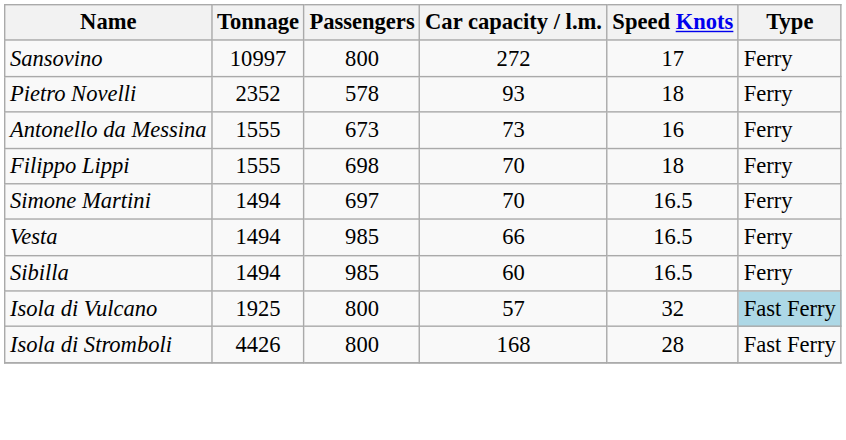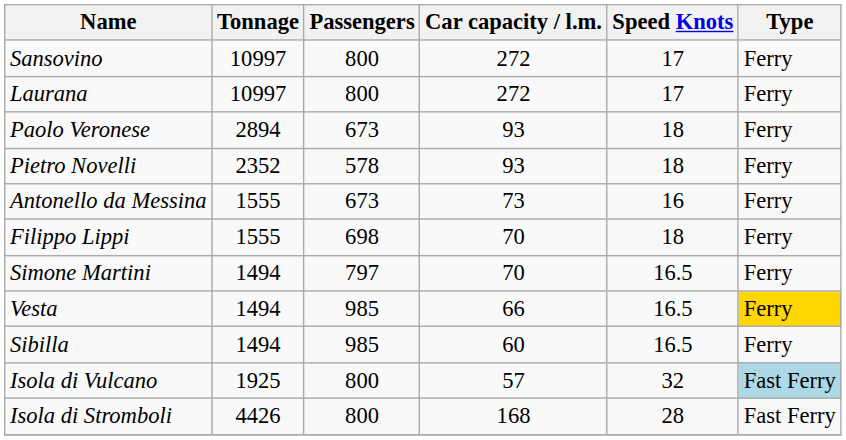 <table class="wikitable" style="border-collapse:collapse">
 <tr>
 <th>Name</th>
 <th>Tonnage</th>
 <th>Passengers</th>
 <th>Car capacity / l.m.</th>
 <th>Speed <a href='#'>Knots</a></th>
 <th>Type</th>
 </tr>
 <tr>
 <td><em>Sansovino</em></td>
 <td align=center>10997</td>
 <td align=center>800</td>
 <td align=center>272</td>
 <td align=center>17</td>
+<td>Ferry</td>
+</tr>
+<tr>
+<td><em>Laurana</em></td>
+<td align=center>10997</td>
+<td align=center>800</td>
+<td align=center>272</td>
+<td align=center>17</td>
+<td>Ferry</td>
+</tr>
+<tr>
+<td><em>Paolo Veronese</em></td>
+<td align=center>2894</td>
+<td align=center>673</td>
+<td align=center>93</td>
+<td align=center>18</td>
 <td>Ferry</td>
 </tr>
 <tr>
 <td><em>Pietro Novelli</em></td>
 <td align=center>2352</td>
 <td align=center>578</td>
 <td align=center>93</td>
 <td align=center>18</td>
 <td>Ferry</td>
 </tr>
 <tr>
 <td><em>Antonello da Messina</em></td>
 <td align=center>1555</td>
 <td align=center>673</td>
 <td align=center>73</td>
 <td align=center>16</td>
 <td>Ferry</td>
 </tr>
 <tr>
 <td><em>Filippo Lippi</em></td>
 <td align=center>1555</td>
 <td align=center>698</td>
 <td align=center>70</td>
 <td align=center>18</td>
 <td>Ferry</td>
 </tr>
 <tr>
 <td><em>Simone Martini</em></td>
 <td align=center>1494</td>
-<td align=center>697</td>
+<td align=center>797</td>
 <td align=center>70</td>
 <td align=center>16.5</td>
 <td>Ferry</td>
 </tr>
 <tr>
 <td><em>Vesta</em></td>
 <td align=center>1494</td>
 <td align=center>985</td>
 <td align=center>66</td>
 <td align=center>16.5</td>
-<td>Ferry</td>
+<td style="background: gold;">Ferry</td>
 </tr>
 <tr>
 <td><em>Sibilla</em></td>
 <td align=center>1494</td>
 <td align=center>985</td>
 <td align=center>60</td>
 <td align=center>16.5</td>
 <td>Ferry</td>
 </tr>
 <tr>
 <td><em>Isola di Vulcano</em></td>
 <td align=center>1925</td>
 <td align=center>800</td>
 <td align=center>57</td>
 <td align=center>32</td>
 <td style="background: lightblue;">Fast Ferry</td>
 </tr>
 <tr>
 <td><em>Isola di Stromboli</em></td>
 <td align=center>4426</td>
 <td align=center>800</td>
 <td align=center>168</td>
 <td align=center>28</td>
 <td>Fast Ferry</td>
 </tr>
 <tr>
 </tr>
 </table>
